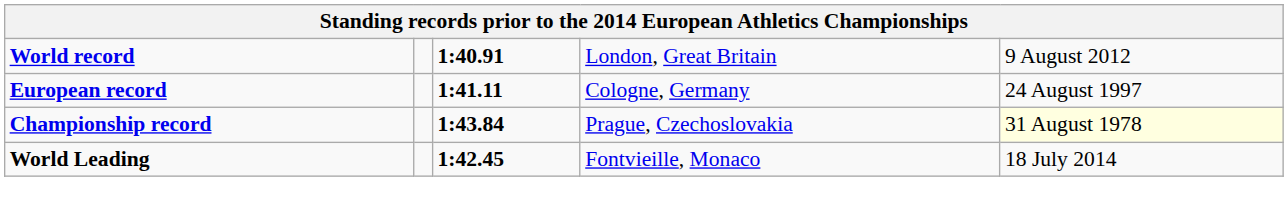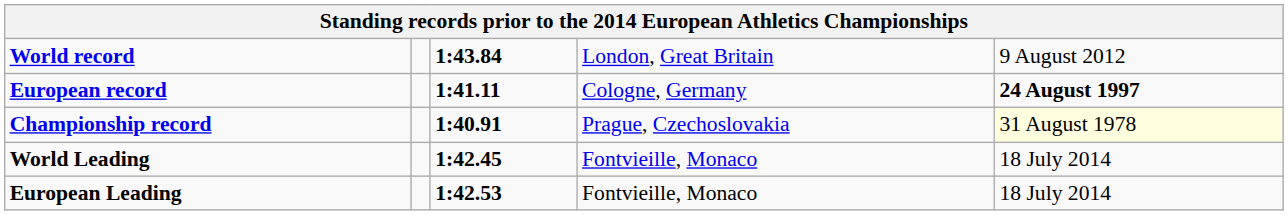 <table class="wikitable" width=75%>
 <tr>
 <th colspan="5">Standing records prior to the 2014 European Athletics Championships</th>
 </tr>
 <tr>
 <td><strong><a href='#'>World record</a></strong></td>
 <td></td>
-<td><strong>1:40.91</strong></td>
+<td><strong>1:43.84</strong></td>
 <td><a href='#'>London</a>, <a href='#'>Great Britain</a></td>
 <td>9 August 2012</td>
 </tr>
 <tr>
 <td><strong><a href='#'>European record</a></strong></td>
 <td></td>
 <td><strong>1:41.11</strong></td>
 <td><a href='#'>Cologne</a>, <a href='#'>Germany</a></td>
-<td>24 August 1997</td>
+<td><strong>24 August 1997</strong></td>
 </tr>
 <tr>
 <td><strong><a href='#'>Championship record</a></strong></td>
 <td></td>
-<td><strong>1:43.84</strong></td>
+<td><strong>1:40.91</strong></td>
 <td><a href='#'>Prague</a>, <a href='#'>Czechoslovakia</a></td>
 <td style="background: lightyellow;">31 August 1978</td>
 </tr>
 <tr>
 <td><strong>World Leading</strong></td>
 <td></td>
 <td><strong>1:42.45</strong></td>
 <td><a href='#'>Fontvieille</a>, <a href='#'>Monaco</a></td>
 <td>18 July 2014</td>
 </tr>
+<tr>
+<td><strong>European Leading</strong></td>
+<td></td>
+<td><strong>1:42.53</strong></td>
+<td>Fontvieille, Monaco</td>
+<td>18 July 2014</td>
+</tr>
 </table>
